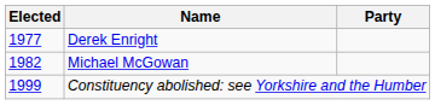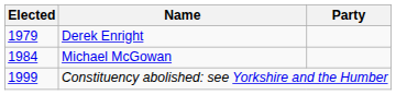 <table class="wikitable">
 <tr>
 <th>Elected</th>
 <th>Name</th>
 <th colspan=2>Party</th>
 </tr>
 <tr>
-<td><a href='#'>1977</a></td>
+<td><a href='#'>1979</a></td>
 <td><a href='#'>Derek Enright</a></td>
 <td></td>
 </tr>
 <tr>
-<td><a href='#'>1982</a></td>
+<td><a href='#'>1984</a></td>
 <td><a href='#'>Michael McGowan</a></td>
 <td></td>
 </tr>
 <tr>
 <td><a href='#'>1999</a></td>
 <td colspan="3"><em>Constituency abolished: see <a href='#'>Yorkshire and the Humber</a></em></td>
 </tr>
 </table>
